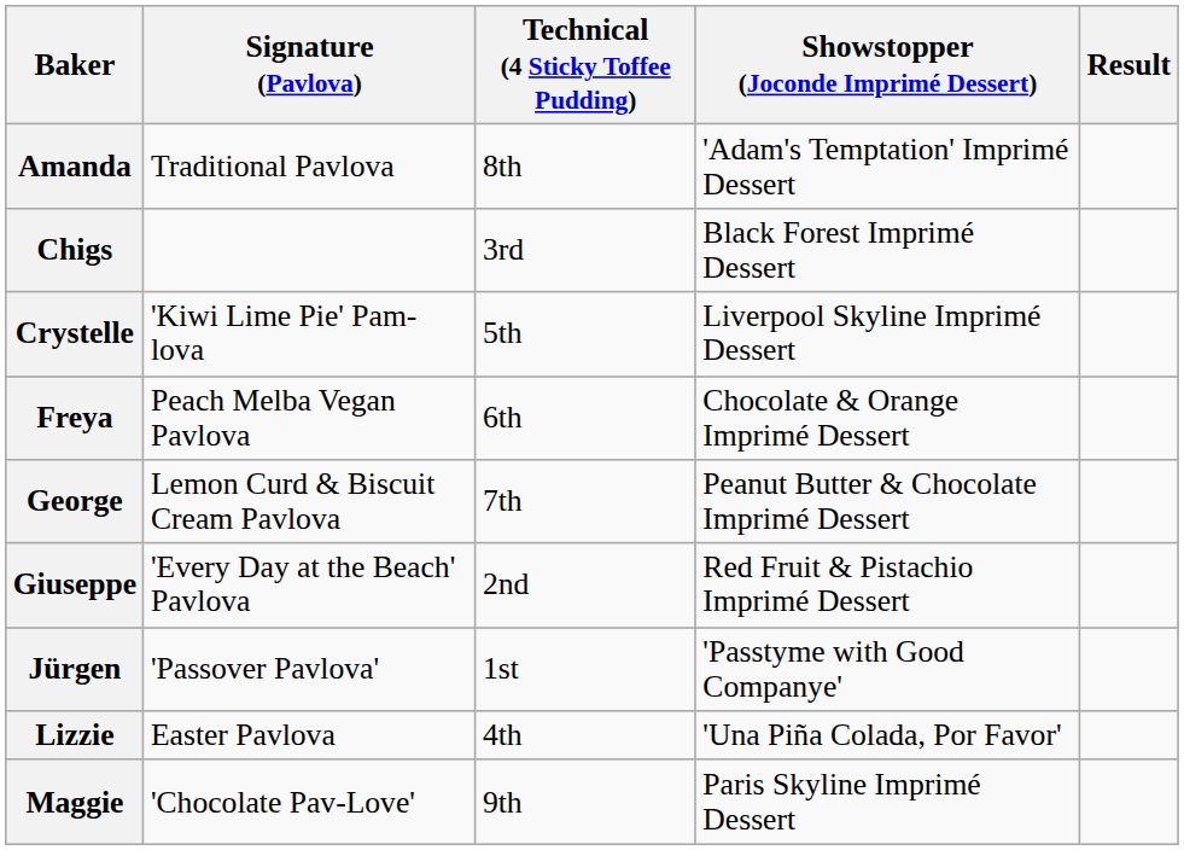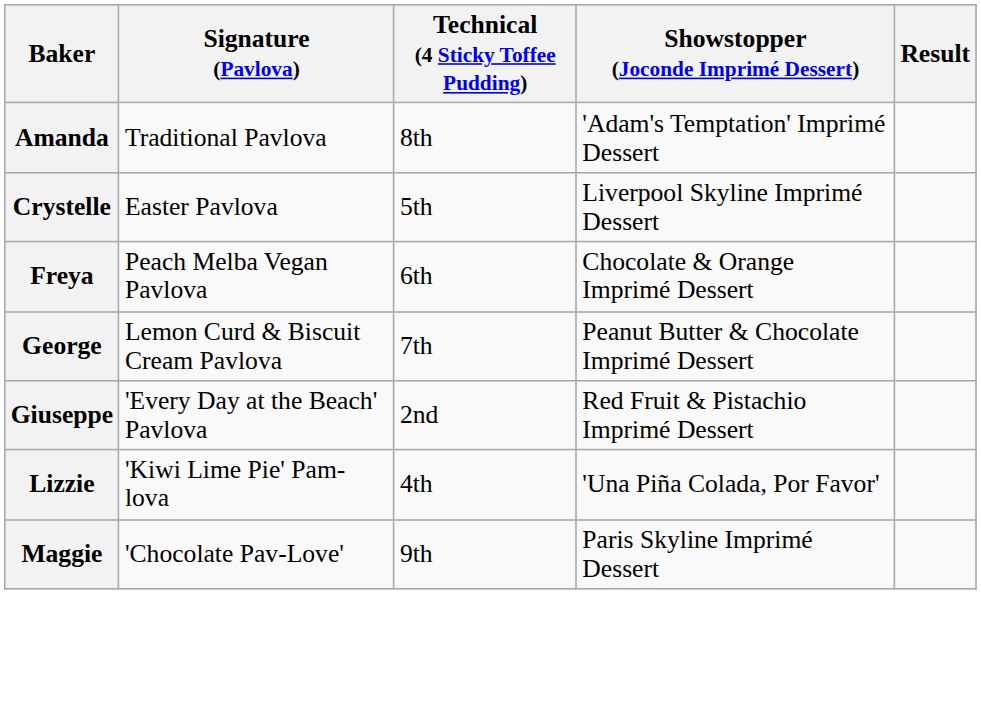 <table class="wikitable sortable col3center sticky-header">
 <tr>
 <th scope="col">Baker</th>
 <th scope="col" class="unsortable">Signature<br><small>(<a href='#'>Pavlova</a>)</small></th>
 <th scope="col">Technical<br><small>(4 <a href='#'>Sticky Toffee Pudding</a>)</small></th>
 <th scope="col" class="unsortable">Showstopper<br><small>(<a href='#'>Joconde Imprimé Dessert</a>)</small></th>
 <th scope="col">Result</th>
 </tr>
 <tr>
 <th scope="row">Amanda</th>
 <td>Traditional Pavlova</td>
 <td>8th</td>
 <td>'Adam's Temptation' Imprimé Dessert</td>
 <td></td>
 </tr>
 <tr>
-<th scope="row">Chigs</th>
-<td></td>
-<td>3rd</td>
-<td>Black Forest Imprimé Dessert</td>
-<td></td>
-</tr>
-<tr>
 <th scope="row">Crystelle</th>
-<td>'Kiwi Lime Pie' Pam-lova</td>
+<td>Easter Pavlova</td>
 <td>5th</td>
 <td>Liverpool Skyline Imprimé Dessert</td>
 <td></td>
 </tr>
 <tr>
 <th scope="row">Freya</th>
 <td>Peach Melba Vegan Pavlova</td>
 <td>6th</td>
 <td>Chocolate & Orange Imprimé Dessert</td>
 <td></td>
 </tr>
 <tr>
 <th scope="row">George</th>
 <td>Lemon Curd & Biscuit Cream Pavlova</td>
 <td>7th</td>
 <td>Peanut Butter & Chocolate Imprimé Dessert</td>
 <td></td>
 </tr>
 <tr>
 <th scope="row">Giuseppe</th>
 <td>'Every Day at the Beach' Pavlova</td>
 <td>2nd</td>
 <td>Red Fruit & Pistachio Imprimé Dessert</td>
 <td></td>
 </tr>
 <tr>
-<th scope="row">Jürgen</th>
-<td>'Passover Pavlova'</td>
-<td>1st</td>
-<td>'Passtyme with Good Companye'</td>
-<td></td>
-</tr>
-<tr>
 <th scope="row">Lizzie</th>
-<td>Easter Pavlova</td>
+<td>'Kiwi Lime Pie' Pam-lova</td>
 <td>4th</td>
 <td>'Una Piña Colada, Por Favor'</td>
 <td></td>
 </tr>
 <tr>
 <th scope="row">Maggie</th>
 <td>'Chocolate Pav-Love'</td>
 <td>9th</td>
 <td>Paris Skyline Imprimé Dessert</td>
 <td></td>
 </tr>
 </table>
